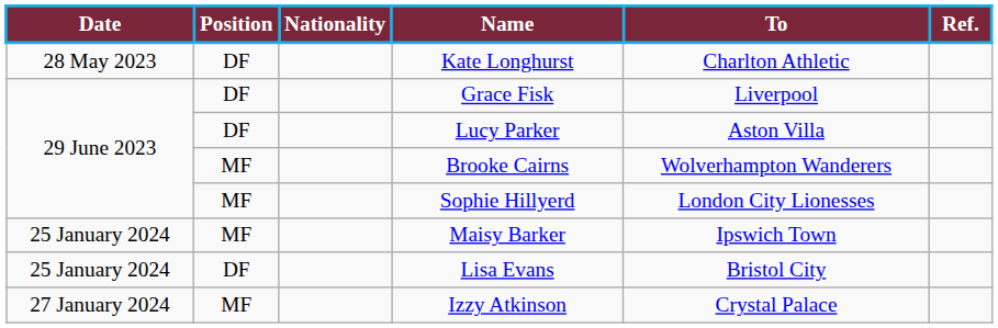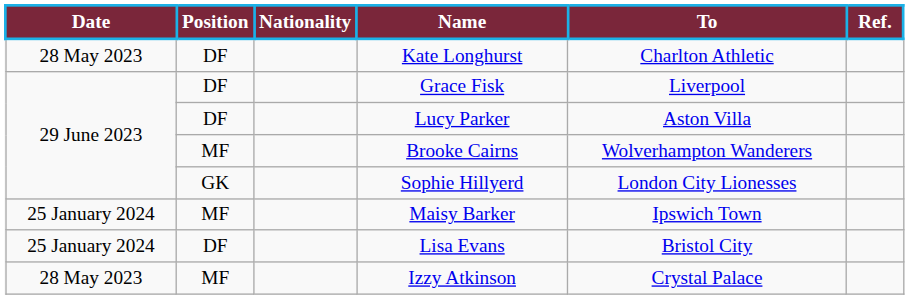 <table class="wikitable" style="text-align:center; font-size:90%; ">
 <tr>
 <th style="background:#7A263A;color:white;border:2px solid #1BB1E7; width:120px;">Date</th>
 <th style="background:#7A263A;color:white;border:2px solid #1BB1E7; width:50px;">Position</th>
 <th style="background:#7A263A;color:white;border:2px solid #1BB1E7; width:50px;">Nationality</th>
 <th style="background:#7A263A;color:white;border:2px solid #1BB1E7; width:150px;">Name</th>
 <th style="background:#7A263A;color:white;border:2px solid #1BB1E7; width:200px;">To</th>
 <th style="background:#7A263A;color:white;border:2px solid #1BB1E7; width:35px;">Ref.</th>
 </tr>
 <tr>
 <td>28 May 2023</td>
 <td>DF</td>
 <td></td>
 <td><a href='#'>Kate Longhurst</a></td>
 <td> <a href='#'>Charlton Athletic</a></td>
 <td></td>
 </tr>
 <tr>
 <td rowspan=4>29 June 2023</td>
 <td>DF</td>
 <td></td>
 <td><a href='#'>Grace Fisk</a></td>
 <td> <a href='#'>Liverpool</a></td>
 <td></td>
 </tr>
 <tr>
 <td>DF</td>
 <td></td>
 <td><a href='#'>Lucy Parker</a></td>
 <td> <a href='#'>Aston Villa</a></td>
 <td></td>
 </tr>
 <tr>
 <td>MF</td>
 <td></td>
 <td><a href='#'>Brooke Cairns</a></td>
 <td> <a href='#'>Wolverhampton Wanderers</a></td>
 <td></td>
 </tr>
 <tr>
-<td>MF</td>
+<td>GK</td>
 <td></td>
 <td><a href='#'>Sophie Hillyerd</a></td>
 <td> <a href='#'>London City Lionesses</a></td>
 <td></td>
 </tr>
 <tr>
 <td>25 January 2024</td>
 <td>MF</td>
 <td></td>
 <td><a href='#'>Maisy Barker</a></td>
 <td> <a href='#'>Ipswich Town</a></td>
 <td></td>
 </tr>
 <tr>
 <td>25 January 2024</td>
 <td>DF</td>
 <td></td>
 <td><a href='#'>Lisa Evans</a></td>
 <td> <a href='#'>Bristol City</a></td>
 <td></td>
 </tr>
 <tr>
-<td>27 January 2024</td>
+<td>28 May 2023</td>
 <td>MF</td>
 <td></td>
 <td><a href='#'>Izzy Atkinson</a></td>
 <td> <a href='#'>Crystal Palace</a></td>
 <td></td>
 </tr>
 </table>
